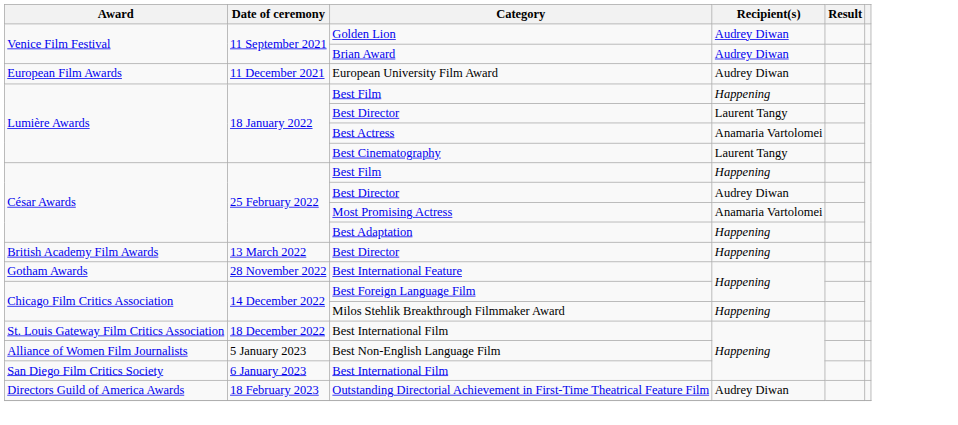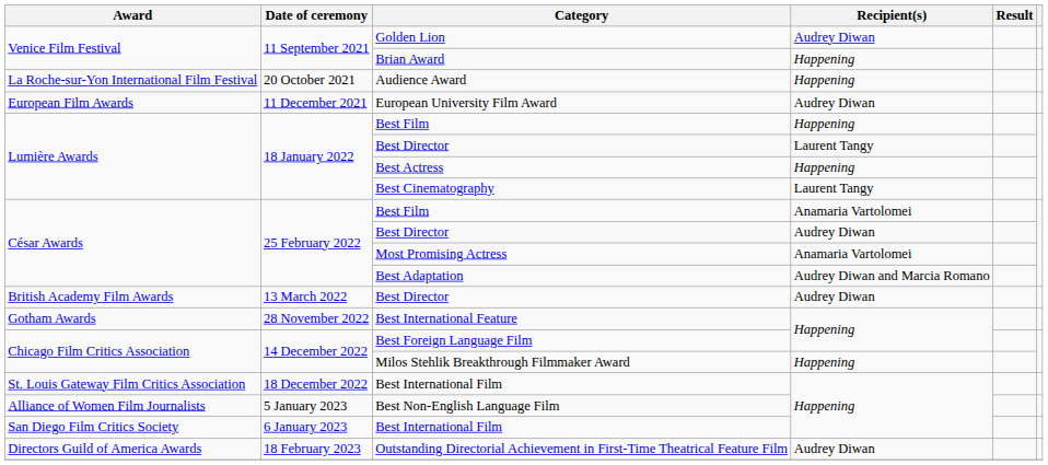 <table class="wikitable">
 <tr>
 <th>Award</th>
 <th>Date of ceremony</th>
 <th>Category</th>
 <th>Recipient(s)</th>
 <th>Result</th>
 <th></th>
 </tr>
 <tr>
 <td rowspan="2"><a href='#'>Venice Film Festival</a></td>
 <td rowspan="2"><a href='#'>11 September 2021</a></td>
 <td><a href='#'>Golden Lion</a></td>
 <td><a href='#'>Audrey Diwan</a></td>
 <td></td>
 <td></td>
 </tr>
 <tr>
 <td><a href='#'>Brian Award</a></td>
-<td><a href='#'>Audrey Diwan</a></td>
+<td><em>Happening</em></td>
+<td></td>
+<td></td>
+</tr>
+<tr>
+<td><a href='#'>La Roche-sur-Yon International Film Festival</a></td>
+<td>20 October 2021</td>
+<td>Audience Award</td>
+<td><em>Happening</em></td>
 <td></td>
 <td></td>
 </tr>
 <tr>
 <td><a href='#'>European Film Awards</a></td>
 <td><a href='#'>11 December 2021</a></td>
 <td>European University Film Award</td>
 <td>Audrey Diwan</td>
 <td></td>
 <td></td>
 </tr>
 <tr>
 <td rowspan="4"><a href='#'>Lumière Awards</a></td>
 <td rowspan="4"><a href='#'>18 January 2022</a></td>
 <td><a href='#'>Best Film</a></td>
 <td><em>Happening</em></td>
 <td></td>
 <td rowspan="4"><br></td>
 </tr>
 <tr>
 <td><a href='#'>Best Director</a></td>
 <td>Laurent Tangy</td>
 <td></td>
 </tr>
 <tr>
 <td><a href='#'>Best Actress</a></td>
-<td>Anamaria Vartolomei</td>
+<td><em>Happening</em></td>
 <td></td>
 </tr>
 <tr>
 <td><a href='#'>Best Cinematography</a></td>
 <td>Laurent Tangy</td>
 <td></td>
 </tr>
 <tr>
 <td rowspan="4"><a href='#'>César Awards</a></td>
 <td rowspan="4"><a href='#'>25 February 2022</a></td>
 <td><a href='#'>Best Film</a></td>
-<td><em>Happening</em></td>
+<td>Anamaria Vartolomei</td>
 <td></td>
 <td rowspan="4"></td>
 </tr>
 <tr>
 <td><a href='#'>Best Director</a></td>
 <td>Audrey Diwan</td>
 <td></td>
 </tr>
 <tr>
 <td><a href='#'>Most Promising Actress</a></td>
 <td>Anamaria Vartolomei</td>
 <td></td>
 </tr>
 <tr>
 <td><a href='#'>Best Adaptation</a></td>
-<td><em>Happening</em></td>
+<td>Audrey Diwan and Marcia Romano</td>
 <td></td>
 </tr>
 <tr>
 <td><a href='#'>British Academy Film Awards</a></td>
 <td><a href='#'>13 March 2022</a></td>
 <td><a href='#'>Best Director</a></td>
-<td><em>Happening</em></td>
+<td>Audrey Diwan</td>
 <td></td>
 <td></td>
 </tr>
 <tr>
 <td><a href='#'>Gotham Awards</a></td>
 <td><a href='#'>28 November 2022</a></td>
 <td><a href='#'>Best International Feature</a></td>
 <td rowspan="2"><em>Happening</em></td>
 <td></td>
 <td></td>
 </tr>
 <tr>
 <td rowspan="2"><a href='#'>Chicago Film Critics Association</a></td>
 <td rowspan="2"><a href='#'>14 December 2022</a></td>
 <td><a href='#'>Best Foreign Language Film</a></td>
 <td></td>
 <td rowspan="2"></td>
 </tr>
 <tr>
 <td>Milos Stehlik Breakthrough Filmmaker Award</td>
 <td><em>Happening</em></td>
 <td></td>
 </tr>
 <tr>
 <td><a href='#'>St. Louis Gateway Film Critics Association</a></td>
 <td><a href='#'>18 December 2022</a></td>
 <td>Best International Film</td>
 <td rowspan="3"><em>Happening</em></td>
 <td></td>
 <td></td>
 </tr>
 <tr>
 <td><a href='#'>Alliance of Women Film Journalists</a></td>
 <td>5 January 2023</td>
 <td>Best Non-English Language Film</td>
 <td></td>
 <td></td>
 </tr>
 <tr>
 <td><a href='#'>San Diego Film Critics Society</a></td>
 <td><a href='#'>6 January 2023</a></td>
 <td><a href='#'>Best International Film</a></td>
 <td></td>
 <td style="text-align:center;"></td>
 </tr>
 <tr>
 <td><a href='#'>Directors Guild of America Awards</a></td>
 <td><a href='#'>18 February 2023</a></td>
 <td><a href='#'>Outstanding Directorial Achievement in First-Time Theatrical Feature Film</a></td>
 <td>Audrey Diwan</td>
 <td></td>
 <td align="center"></td>
 </tr>
 <tr>
 </tr>
 </table>
